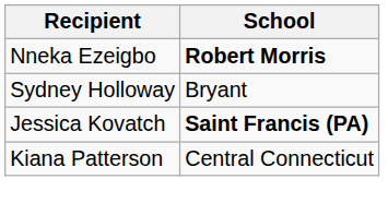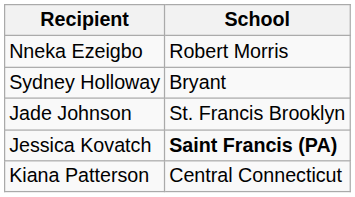 <table class="wikitable" border="1">
 <tr>
 <th>Recipient</th>
 <th>School</th>
 </tr>
 <tr>
 <td>Nneka Ezeigbo</td>
-<td><strong>Robert Morris</strong></td>
+<td>Robert Morris</td>
 </tr>
 <tr>
 <td>Sydney Holloway</td>
 <td>Bryant</td>
+</tr>
+<tr>
+<td>Jade Johnson</td>
+<td>St. Francis Brooklyn</td>
 </tr>
 <tr>
 <td>Jessica Kovatch</td>
 <td><strong>Saint Francis (PA)</strong></td>
 </tr>
 <tr>
 <td>Kiana Patterson</td>
 <td>Central Connecticut</td>
 </tr>
 </table>
